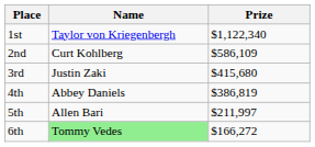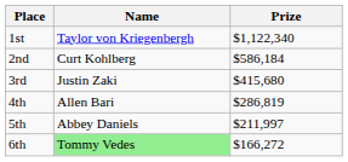 <table class="wikitable">
 <tr>
 <th style="width:50px;">Place</th>
 <th style="width:200px;">Name</th>
 <th style="width:125px;">Prize</th>
 </tr>
 <tr>
 <td>1st</td>
 <td> <a href='#'>Taylor von Kriegenbergh</a></td>
 <td>$1,122,340</td>
 </tr>
 <tr>
 <td>2nd</td>
 <td> Curt Kohlberg</td>
-<td>$586,109</td>
+<td>$586,184</td>
 </tr>
 <tr>
 <td>3rd</td>
 <td> Justin Zaki</td>
 <td>$415,680</td>
 </tr>
 <tr>
 <td>4th</td>
-<td> Abbey Daniels</td>
-<td>$386,819</td>
+<td> Allen Bari</td>
+<td>$286,819</td>
 </tr>
 <tr>
 <td>5th</td>
-<td> Allen Bari</td>
+<td> Abbey Daniels</td>
 <td>$211,997</td>
 </tr>
 <tr>
 <td>6th</td>
 <td style="background: lightgreen;"> Tommy Vedes</td>
 <td>$166,272</td>
 </tr>
 </table>
